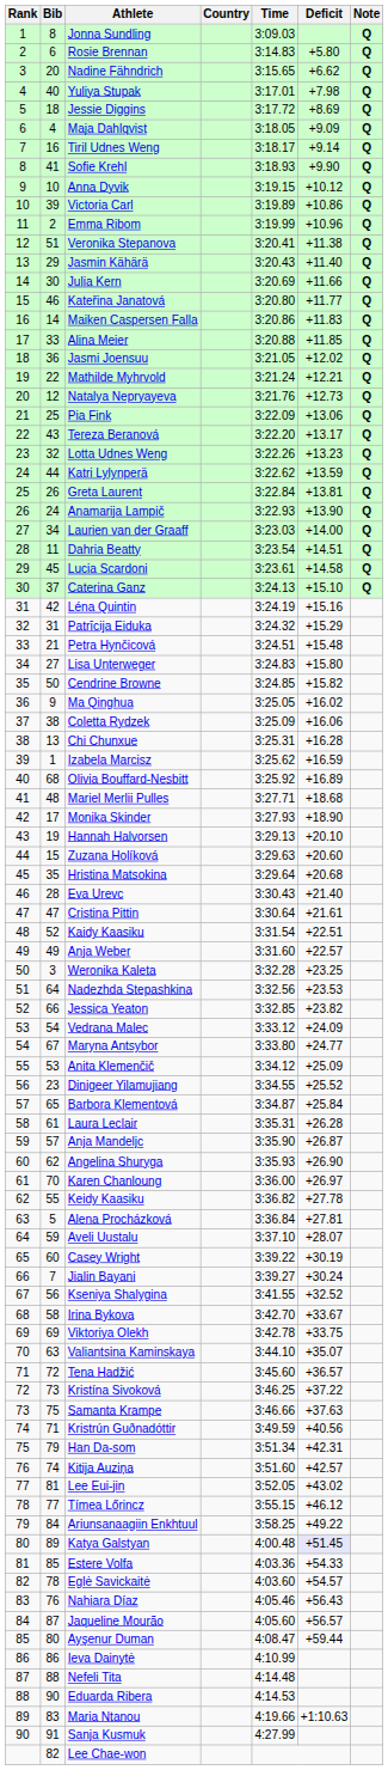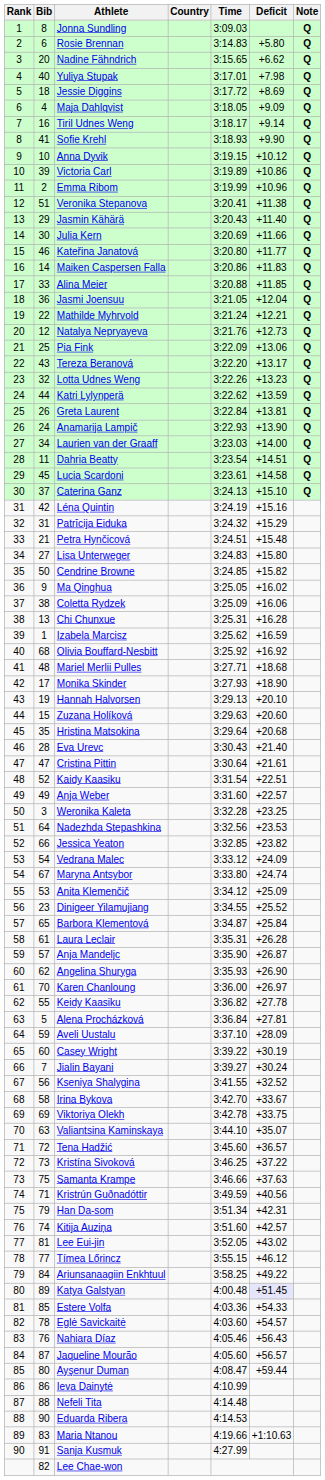 <table class="wikitable sortable" style="text-align:center">
 <tr>
 <th>Rank</th>
 <th>Bib</th>
 <th>Athlete</th>
 <th>Country</th>
 <th>Time</th>
 <th>Deficit</th>
 <th>Note</th>
 </tr>
 <tr bgcolor=#ccffcc>
 <td>1</td>
 <td>8</td>
 <td align=left><a href='#'>Jonna Sundling</a></td>
 <td align=left></td>
 <td>3:09.03</td>
 <td></td>
 <td><strong>Q</strong></td>
 </tr>
 <tr bgcolor=#ccffcc>
 <td>2</td>
 <td>6</td>
 <td align=left><a href='#'>Rosie Brennan</a></td>
 <td align=left></td>
 <td>3:14.83</td>
 <td>+5.80</td>
 <td><strong>Q</strong></td>
 </tr>
 <tr bgcolor=#ccffcc>
 <td>3</td>
 <td>20</td>
 <td align=left><a href='#'>Nadine Fähndrich</a></td>
 <td align=left></td>
 <td>3:15.65</td>
 <td>+6.62</td>
 <td><strong>Q</strong></td>
 </tr>
 <tr bgcolor=#ccffcc>
 <td>4</td>
 <td>40</td>
 <td align=left><a href='#'>Yuliya Stupak</a></td>
 <td align=left></td>
 <td>3:17.01</td>
 <td>+7.98</td>
 <td><strong>Q</strong></td>
 </tr>
 <tr bgcolor=#ccffcc>
 <td>5</td>
 <td>18</td>
 <td align=left><a href='#'>Jessie Diggins</a></td>
 <td align=left></td>
 <td>3:17.72</td>
 <td>+8.69</td>
 <td><strong>Q</strong></td>
 </tr>
 <tr bgcolor=#ccffcc>
 <td>6</td>
 <td>4</td>
 <td align=left><a href='#'>Maja Dahlqvist</a></td>
 <td align=left></td>
 <td>3:18.05</td>
 <td>+9.09</td>
 <td><strong>Q</strong></td>
 </tr>
 <tr bgcolor=#ccffcc>
 <td>7</td>
 <td>16</td>
 <td align=left><a href='#'>Tiril Udnes Weng</a></td>
 <td align=left></td>
 <td>3:18.17</td>
 <td>+9.14</td>
 <td><strong>Q</strong></td>
 </tr>
 <tr bgcolor=#ccffcc>
 <td>8</td>
 <td>41</td>
 <td align=left><a href='#'>Sofie Krehl</a></td>
 <td align=left></td>
 <td>3:18.93</td>
 <td>+9.90</td>
 <td><strong>Q</strong></td>
 </tr>
 <tr bgcolor=#ccffcc>
 <td>9</td>
 <td>10</td>
 <td align=left><a href='#'>Anna Dyvik</a></td>
 <td align=left></td>
 <td>3:19.15</td>
 <td>+10.12</td>
 <td><strong>Q</strong></td>
 </tr>
 <tr bgcolor=#ccffcc>
 <td>10</td>
 <td>39</td>
 <td align=left><a href='#'>Victoria Carl</a></td>
 <td align=left></td>
 <td>3:19.89</td>
 <td>+10.86</td>
 <td><strong>Q</strong></td>
 </tr>
 <tr bgcolor=#ccffcc>
 <td>11</td>
 <td>2</td>
 <td align=left><a href='#'>Emma Ribom</a></td>
 <td align=left></td>
 <td>3:19.99</td>
 <td>+10.96</td>
 <td><strong>Q</strong></td>
 </tr>
 <tr bgcolor=#ccffcc>
 <td>12</td>
 <td>51</td>
 <td align=left><a href='#'>Veronika Stepanova</a></td>
 <td align=left></td>
 <td>3:20.41</td>
 <td>+11.38</td>
 <td><strong>Q</strong></td>
 </tr>
 <tr bgcolor=#ccffcc>
 <td>13</td>
 <td>29</td>
 <td align=left><a href='#'>Jasmin Kähärä</a></td>
 <td align=left></td>
 <td>3:20.43</td>
 <td>+11.40</td>
 <td><strong>Q</strong></td>
 </tr>
 <tr bgcolor=#ccffcc>
 <td>14</td>
 <td>30</td>
 <td align=left><a href='#'>Julia Kern</a></td>
 <td align=left></td>
 <td>3:20.69</td>
 <td>+11.66</td>
 <td><strong>Q</strong></td>
 </tr>
 <tr bgcolor=#ccffcc>
 <td>15</td>
 <td>46</td>
 <td align=left><a href='#'>Kateřina Janatová</a></td>
 <td align=left></td>
 <td>3:20.80</td>
 <td>+11.77</td>
 <td><strong>Q</strong></td>
 </tr>
 <tr bgcolor=#ccffcc>
 <td>16</td>
 <td>14</td>
 <td align=left><a href='#'>Maiken Caspersen Falla</a></td>
 <td align=left></td>
 <td>3:20.86</td>
 <td>+11.83</td>
 <td><strong>Q</strong></td>
 </tr>
 <tr bgcolor=#ccffcc>
 <td>17</td>
 <td>33</td>
 <td align=left><a href='#'>Alina Meier</a></td>
 <td align=left></td>
 <td>3:20.88</td>
 <td>+11.85</td>
 <td><strong>Q</strong></td>
 </tr>
 <tr bgcolor=#ccffcc>
 <td>18</td>
 <td>36</td>
 <td align=left><a href='#'>Jasmi Joensuu</a></td>
 <td align=left></td>
 <td>3:21.05</td>
-<td>+12.02</td>
+<td>+12.04</td>
 <td><strong>Q</strong></td>
 </tr>
 <tr bgcolor=#ccffcc>
 <td>19</td>
 <td>22</td>
 <td align=left><a href='#'>Mathilde Myhrvold</a></td>
 <td align=left></td>
 <td>3:21.24</td>
 <td>+12.21</td>
 <td><strong>Q</strong></td>
 </tr>
 <tr bgcolor=#ccffcc>
 <td>20</td>
 <td>12</td>
 <td align=left><a href='#'>Natalya Nepryayeva</a></td>
 <td align=left></td>
 <td>3:21.76</td>
 <td>+12.73</td>
 <td><strong>Q</strong></td>
 </tr>
 <tr bgcolor=#ccffcc>
 <td>21</td>
 <td>25</td>
 <td align=left><a href='#'>Pia Fink</a></td>
 <td align=left></td>
 <td>3:22.09</td>
 <td>+13.06</td>
 <td><strong>Q</strong></td>
 </tr>
 <tr bgcolor=#ccffcc>
 <td>22</td>
 <td>43</td>
 <td align=left><a href='#'>Tereza Beranová</a></td>
 <td align=left></td>
 <td>3:22.20</td>
 <td>+13.17</td>
 <td><strong>Q</strong></td>
 </tr>
 <tr bgcolor=#ccffcc>
 <td>23</td>
 <td>32</td>
 <td align=left><a href='#'>Lotta Udnes Weng</a></td>
 <td align=left></td>
 <td>3:22.26</td>
 <td>+13.23</td>
 <td><strong>Q</strong></td>
 </tr>
 <tr bgcolor=#ccffcc>
 <td>24</td>
 <td>44</td>
 <td align=left><a href='#'>Katri Lylynperä</a></td>
 <td align=left></td>
 <td>3:22.62</td>
 <td>+13.59</td>
 <td><strong>Q</strong></td>
 </tr>
 <tr bgcolor=#ccffcc>
 <td>25</td>
 <td>26</td>
 <td align=left><a href='#'>Greta Laurent</a></td>
 <td align=left></td>
 <td>3:22.84</td>
 <td>+13.81</td>
 <td><strong>Q</strong></td>
 </tr>
 <tr bgcolor=#ccffcc>
 <td>26</td>
 <td>24</td>
 <td align=left><a href='#'>Anamarija Lampič</a></td>
 <td align=left></td>
 <td>3:22.93</td>
 <td>+13.90</td>
 <td><strong>Q</strong></td>
 </tr>
 <tr bgcolor=#ccffcc>
 <td>27</td>
 <td>34</td>
 <td align=left><a href='#'>Laurien van der Graaff</a></td>
 <td align=left></td>
 <td>3:23.03</td>
 <td>+14.00</td>
 <td><strong>Q</strong></td>
 </tr>
 <tr bgcolor=#ccffcc>
 <td>28</td>
 <td>11</td>
 <td align=left><a href='#'>Dahria Beatty</a></td>
 <td align=left></td>
 <td>3:23.54</td>
 <td>+14.51</td>
 <td><strong>Q</strong></td>
 </tr>
 <tr bgcolor=#ccffcc>
 <td>29</td>
 <td>45</td>
 <td align=left><a href='#'>Lucia Scardoni</a></td>
 <td align=left></td>
 <td>3:23.61</td>
 <td>+14.58</td>
 <td><strong>Q</strong></td>
 </tr>
 <tr bgcolor=#ccffcc>
 <td>30</td>
 <td>37</td>
 <td align=left><a href='#'>Caterina Ganz</a></td>
 <td align=left></td>
 <td>3:24.13</td>
 <td>+15.10</td>
 <td><strong>Q</strong></td>
 </tr>
 <tr>
 <td>31</td>
 <td>42</td>
 <td align=left><a href='#'>Léna Quintin</a></td>
 <td align=left></td>
 <td>3:24.19</td>
 <td>+15.16</td>
 <td></td>
 </tr>
 <tr>
 <td>32</td>
 <td>31</td>
 <td align=left><a href='#'>Patrīcija Eiduka</a></td>
 <td align=left></td>
 <td>3:24.32</td>
 <td>+15.29</td>
 <td></td>
 </tr>
 <tr>
 <td>33</td>
 <td>21</td>
 <td align=left><a href='#'>Petra Hynčicová</a></td>
 <td align=left></td>
 <td>3:24.51</td>
 <td>+15.48</td>
 <td></td>
 </tr>
 <tr>
 <td>34</td>
 <td>27</td>
 <td align=left><a href='#'>Lisa Unterweger</a></td>
 <td align=left></td>
 <td>3:24.83</td>
 <td>+15.80</td>
 <td></td>
 </tr>
 <tr>
 <td>35</td>
 <td>50</td>
 <td align=left><a href='#'>Cendrine Browne</a></td>
 <td align=left></td>
 <td>3:24.85</td>
 <td>+15.82</td>
 <td></td>
 </tr>
 <tr>
 <td>36</td>
 <td>9</td>
 <td align=left><a href='#'>Ma Qinghua</a></td>
 <td align=left></td>
 <td>3:25.05</td>
 <td>+16.02</td>
 <td></td>
 </tr>
 <tr>
 <td>37</td>
 <td>38</td>
 <td align=left><a href='#'>Coletta Rydzek</a></td>
 <td align=left></td>
 <td>3:25.09</td>
 <td>+16.06</td>
 <td></td>
 </tr>
 <tr>
 <td>38</td>
 <td>13</td>
 <td align=left><a href='#'>Chi Chunxue</a></td>
 <td align=left></td>
 <td>3:25.31</td>
 <td>+16.28</td>
 <td></td>
 </tr>
 <tr>
 <td>39</td>
 <td>1</td>
 <td align=left><a href='#'>Izabela Marcisz</a></td>
 <td align=left></td>
 <td>3:25.62</td>
 <td>+16.59</td>
 <td></td>
 </tr>
 <tr>
 <td>40</td>
 <td>68</td>
 <td align=left><a href='#'>Olivia Bouffard-Nesbitt</a></td>
 <td align=left></td>
 <td>3:25.92</td>
-<td>+16.89</td>
+<td>+16.92</td>
 <td></td>
 </tr>
 <tr>
 <td>41</td>
 <td>48</td>
 <td align=left><a href='#'>Mariel Merlii Pulles</a></td>
 <td align=left></td>
 <td>3:27.71</td>
 <td>+18.68</td>
 <td></td>
 </tr>
 <tr>
 <td>42</td>
 <td>17</td>
 <td align=left><a href='#'>Monika Skinder</a></td>
 <td align=left></td>
 <td>3:27.93</td>
 <td>+18.90</td>
 <td></td>
 </tr>
 <tr>
 <td>43</td>
 <td>19</td>
 <td align=left><a href='#'>Hannah Halvorsen</a></td>
 <td align=left></td>
 <td>3:29.13</td>
 <td>+20.10</td>
 <td></td>
 </tr>
 <tr>
 <td>44</td>
 <td>15</td>
 <td align=left><a href='#'>Zuzana Holíková</a></td>
 <td align=left></td>
 <td>3:29.63</td>
 <td>+20.60</td>
 <td></td>
 </tr>
 <tr>
 <td>45</td>
 <td>35</td>
 <td align=left><a href='#'>Hristina Matsokina</a></td>
 <td align=left></td>
 <td>3:29.64</td>
 <td>+20.68</td>
 <td></td>
 </tr>
 <tr>
 <td>46</td>
 <td>28</td>
 <td align=left><a href='#'>Eva Urevc</a></td>
 <td align=left></td>
 <td>3:30.43</td>
 <td>+21.40</td>
 <td></td>
 </tr>
 <tr>
 <td>47</td>
 <td>47</td>
 <td align=left><a href='#'>Cristina Pittin</a></td>
 <td align=left></td>
 <td>3:30.64</td>
 <td>+21.61</td>
 <td></td>
 </tr>
 <tr>
 <td>48</td>
 <td>52</td>
 <td align=left><a href='#'>Kaidy Kaasiku</a></td>
 <td align=left></td>
 <td>3:31.54</td>
 <td>+22.51</td>
 <td></td>
 </tr>
 <tr>
 <td>49</td>
 <td>49</td>
 <td align=left><a href='#'>Anja Weber</a></td>
 <td align=left></td>
 <td>3:31.60</td>
 <td>+22.57</td>
 <td></td>
 </tr>
 <tr>
 <td>50</td>
 <td>3</td>
 <td align=left><a href='#'>Weronika Kaleta</a></td>
 <td align=left></td>
 <td>3:32.28</td>
 <td>+23.25</td>
 <td></td>
 </tr>
 <tr>
 <td>51</td>
 <td>64</td>
 <td align=left><a href='#'>Nadezhda Stepashkina</a></td>
 <td align=left></td>
 <td>3:32.56</td>
 <td>+23.53</td>
 <td></td>
 </tr>
 <tr>
 <td>52</td>
 <td>66</td>
 <td align=left><a href='#'>Jessica Yeaton</a></td>
 <td align=left></td>
 <td>3:32.85</td>
 <td>+23.82</td>
 <td></td>
 </tr>
 <tr>
 <td>53</td>
 <td>54</td>
 <td align=left><a href='#'>Vedrana Malec</a></td>
 <td align=left></td>
 <td>3:33.12</td>
 <td>+24.09</td>
 <td></td>
 </tr>
 <tr>
 <td>54</td>
 <td>67</td>
 <td align=left><a href='#'>Maryna Antsybor</a></td>
 <td align=left></td>
 <td>3:33.80</td>
-<td>+24.77</td>
+<td>+24.74</td>
 <td></td>
 </tr>
 <tr>
 <td>55</td>
 <td>53</td>
 <td align=left><a href='#'>Anita Klemenčič</a></td>
 <td align=left></td>
 <td>3:34.12</td>
 <td>+25.09</td>
 <td></td>
 </tr>
 <tr>
 <td>56</td>
 <td>23</td>
 <td align=left><a href='#'>Dinigeer Yilamujiang</a></td>
 <td align=left></td>
 <td>3:34.55</td>
 <td>+25.52</td>
 <td></td>
 </tr>
 <tr>
 <td>57</td>
 <td>65</td>
 <td align=left><a href='#'>Barbora Klementová</a></td>
 <td align=left></td>
 <td>3:34.87</td>
 <td>+25.84</td>
 <td></td>
 </tr>
 <tr>
 <td>58</td>
 <td>61</td>
 <td align=left><a href='#'>Laura Leclair</a></td>
 <td align=left></td>
 <td>3:35.31</td>
 <td>+26.28</td>
 <td></td>
 </tr>
 <tr>
 <td>59</td>
 <td>57</td>
 <td align=left><a href='#'>Anja Mandeljc</a></td>
 <td align=left></td>
 <td>3:35.90</td>
 <td>+26.87</td>
 <td></td>
 </tr>
 <tr>
 <td>60</td>
 <td>62</td>
 <td align=left><a href='#'>Angelina Shuryga</a></td>
 <td align=left></td>
 <td>3:35.93</td>
 <td>+26.90</td>
 <td></td>
 </tr>
 <tr>
 <td>61</td>
 <td>70</td>
 <td align=left><a href='#'>Karen Chanloung</a></td>
 <td align=left></td>
 <td>3:36.00</td>
 <td>+26.97</td>
 <td></td>
 </tr>
 <tr>
 <td>62</td>
 <td>55</td>
 <td align=left><a href='#'>Keidy Kaasiku</a></td>
 <td align=left></td>
 <td>3:36.82</td>
 <td>+27.78</td>
 <td></td>
 </tr>
 <tr>
 <td>63</td>
 <td>5</td>
 <td align=left><a href='#'>Alena Procházková</a></td>
 <td align=left></td>
 <td>3:36.84</td>
 <td>+27.81</td>
 <td></td>
 </tr>
 <tr>
 <td>64</td>
 <td>59</td>
 <td align=left><a href='#'>Aveli Uustalu</a></td>
 <td align=left></td>
 <td>3:37.10</td>
-<td>+28.07</td>
+<td>+28.09</td>
 <td></td>
 </tr>
 <tr>
 <td>65</td>
 <td>60</td>
 <td align=left><a href='#'>Casey Wright</a></td>
 <td align=left></td>
 <td>3:39.22</td>
 <td>+30.19</td>
 <td></td>
 </tr>
 <tr>
 <td>66</td>
 <td>7</td>
 <td align=left><a href='#'>Jialin Bayani</a></td>
 <td align=left></td>
 <td>3:39.27</td>
 <td>+30.24</td>
 <td></td>
 </tr>
 <tr>
 <td>67</td>
 <td>56</td>
 <td align=left><a href='#'>Kseniya Shalygina</a></td>
 <td align=left></td>
 <td>3:41.55</td>
 <td>+32.52</td>
 <td></td>
 </tr>
 <tr>
 <td>68</td>
 <td>58</td>
 <td align=left><a href='#'>Irina Bykova</a></td>
 <td align=left></td>
 <td>3:42.70</td>
 <td>+33.67</td>
 <td></td>
 </tr>
 <tr>
 <td>69</td>
 <td>69</td>
 <td align=left><a href='#'>Viktoriya Olekh</a></td>
 <td align=left></td>
 <td>3:42.78</td>
 <td>+33.75</td>
 <td></td>
 </tr>
 <tr>
 <td>70</td>
 <td>63</td>
 <td align=left><a href='#'>Valiantsina Kaminskaya</a></td>
 <td align=left></td>
 <td>3:44.10</td>
 <td>+35.07</td>
 <td></td>
 </tr>
 <tr>
 <td>71</td>
 <td>72</td>
 <td align=left><a href='#'>Tena Hadžić</a></td>
 <td align=left></td>
 <td>3:45.60</td>
 <td>+36.57</td>
 <td></td>
 </tr>
 <tr>
 <td>72</td>
 <td>73</td>
 <td align=left><a href='#'>Kristína Sivoková</a></td>
 <td align=left></td>
 <td>3:46.25</td>
 <td>+37.22</td>
 <td></td>
 </tr>
 <tr>
 <td>73</td>
 <td>75</td>
 <td align=left><a href='#'>Samanta Krampe</a></td>
 <td align=left></td>
 <td>3:46.66</td>
 <td>+37.63</td>
 <td></td>
 </tr>
 <tr>
 <td>74</td>
 <td>71</td>
 <td align=left><a href='#'>Kristrún Guðnadóttir</a></td>
 <td align=left></td>
 <td>3:49.59</td>
 <td>+40.56</td>
 <td></td>
 </tr>
 <tr>
 <td>75</td>
 <td>79</td>
 <td align=left><a href='#'>Han Da-som</a></td>
 <td align=left></td>
 <td>3:51.34</td>
 <td>+42.31</td>
 <td></td>
 </tr>
 <tr>
 <td>76</td>
 <td>74</td>
 <td align=left><a href='#'>Kitija Auziņa</a></td>
 <td align=left></td>
 <td>3:51.60</td>
 <td>+42.57</td>
 <td></td>
 </tr>
 <tr>
 <td>77</td>
 <td>81</td>
 <td align=left><a href='#'>Lee Eui-jin</a></td>
 <td align=left></td>
 <td>3:52.05</td>
 <td>+43.02</td>
 <td></td>
 </tr>
 <tr>
 <td>78</td>
 <td>77</td>
 <td align=left><a href='#'>Tímea Lőrincz</a></td>
 <td align=left></td>
 <td>3:55.15</td>
 <td>+46.12</td>
 <td></td>
 </tr>
 <tr>
 <td>79</td>
 <td>84</td>
 <td align=left><a href='#'>Ariunsanaagiin Enkhtuul</a></td>
 <td align=left></td>
 <td>3:58.25</td>
 <td>+49.22</td>
 <td></td>
 </tr>
 <tr>
 <td>80</td>
 <td>89</td>
 <td align=left><a href='#'>Katya Galstyan</a></td>
 <td align=left></td>
 <td>4:00.48</td>
 <td style="background: lavender;">+51.45</td>
 <td></td>
 </tr>
 <tr>
 <td>81</td>
 <td>85</td>
 <td align=left><a href='#'>Estere Volfa</a></td>
 <td align=left></td>
 <td>4:03.36</td>
 <td>+54.33</td>
 <td></td>
 </tr>
 <tr>
 <td>82</td>
 <td>78</td>
 <td align=left><a href='#'>Eglė Savickaitė</a></td>
 <td align=left></td>
 <td>4:03.60</td>
 <td>+54.57</td>
 <td></td>
 </tr>
 <tr>
 <td>83</td>
 <td>76</td>
 <td align=left><a href='#'>Nahiara Díaz</a></td>
 <td align=left></td>
 <td>4:05.46</td>
 <td>+56.43</td>
 <td></td>
 </tr>
 <tr>
 <td>84</td>
 <td>87</td>
 <td align=left><a href='#'>Jaqueline Mourão</a></td>
 <td align=left></td>
 <td>4:05.60</td>
 <td>+56.57</td>
 <td></td>
 </tr>
 <tr>
 <td>85</td>
 <td>80</td>
 <td align=left><a href='#'>Ayşenur Duman</a></td>
 <td align=left></td>
 <td>4:08.47</td>
 <td>+59.44</td>
 <td></td>
 </tr>
 <tr>
 <td>86</td>
 <td>86</td>
 <td align=left><a href='#'>Ieva Dainytė</a></td>
 <td align=left></td>
 <td>4:10.99</td>
 <td></td>
 <td></td>
 </tr>
 <tr>
 <td>87</td>
 <td>88</td>
 <td align=left><a href='#'>Nefeli Tita</a></td>
 <td align=left></td>
 <td>4:14.48</td>
 <td></td>
 <td></td>
 </tr>
 <tr>
 <td>88</td>
 <td>90</td>
 <td align=left><a href='#'>Eduarda Ribera</a></td>
 <td align=left></td>
 <td>4:14.53</td>
 <td></td>
 <td></td>
 </tr>
 <tr>
 <td>89</td>
 <td>83</td>
 <td align=left><a href='#'>Maria Ntanou</a></td>
 <td align=left></td>
 <td>4:19.66</td>
 <td>+1:10.63</td>
 <td></td>
 </tr>
 <tr>
 <td>90</td>
 <td>91</td>
 <td align=left><a href='#'>Sanja Kusmuk</a></td>
 <td align=left></td>
 <td>4:27.99</td>
 <td></td>
 <td></td>
 </tr>
 <tr>
 <td></td>
 <td>82</td>
 <td align=left><a href='#'>Lee Chae-won</a></td>
 <td align=left></td>
 <td colspan=2></td>
 <td></td>
 </tr>
 </table>
